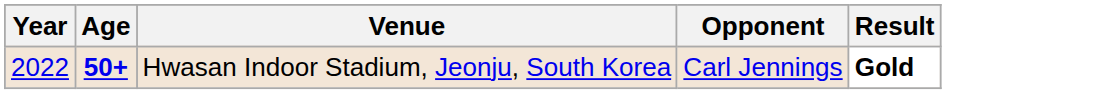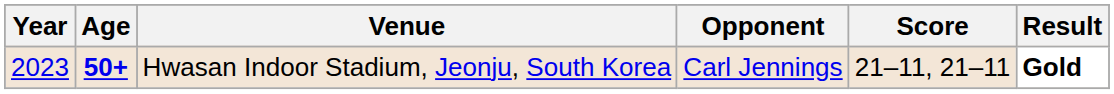 <table class="sortable wikitable" style="font-size: 90%;">
 <tr>
 <th>Year</th>
 <th>Age</th>
 <th>Venue</th>
 <th>Opponent</th>
+<th>Score</th>
 <th>Result</th>
 </tr>
 <tr style="background:#F3E6D7">
-<td align="center"><a href='#'>2022</a></td>
+<td align="center"><a href='#'>2023</a></td>
 <td align="center"><strong><a href='#'>50+</a></strong></td>
 <td align="left">Hwasan Indoor Stadium, <a href='#'>Jeonju</a>, <a href='#'>South Korea</a></td>
 <td align="left"> <a href='#'>Carl Jennings</a></td>
+<td align="left">21–11, 21–11</td>
 <td style="text-align:left; background:white"> <strong>Gold</strong></td>
 </tr>
 </table>
